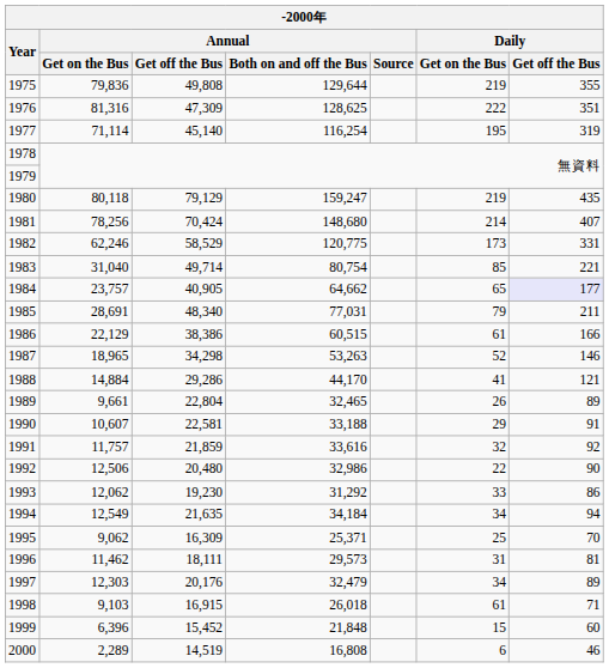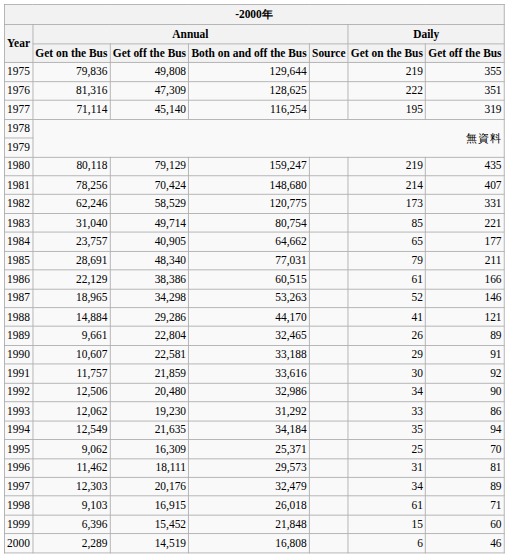 <table class="wikitable mw-collapsible mw-collapsed" style="text-align: right; font-size:85%">
 <tr>
 <th colspan="7">-2000年</th>
 </tr>
 <tr>
 <th rowspan="2">Year</th>
 <th colspan="4">Annual</th>
 <th colspan="2">Daily</th>
 </tr>
 <tr>
 <th>Get on the Bus</th>
 <th>Get off the Bus</th>
 <th>Both on and off the Bus</th>
 <th width="1em">Source</th>
 <th>Get on the Bus</th>
 <th>Get off the Bus</th>
 </tr>
 <tr>
 <td>1975</td>
 <td>79,836</td>
 <td>49,808</td>
 <td>129,644</td>
 <td></td>
 <td>219</td>
 <td>355</td>
 </tr>
 <tr>
 <td>1976</td>
 <td>81,316</td>
 <td>47,309</td>
 <td>128,625</td>
 <td></td>
 <td>222</td>
 <td>351</td>
 </tr>
 <tr>
 <td>1977</td>
 <td>71,114</td>
 <td>45,140</td>
 <td>116,254</td>
 <td></td>
 <td>195</td>
 <td>319</td>
 </tr>
 <tr>
 <td>1978</td>
 <td colspan="6" rowspan="2">無資料</td>
 </tr>
 <tr>
 <td>1979</td>
 </tr>
 <tr>
 <td>1980</td>
 <td>80,118</td>
 <td>79,129</td>
 <td>159,247</td>
 <td></td>
 <td>219</td>
 <td>435</td>
 </tr>
 <tr>
 <td>1981</td>
 <td>78,256</td>
 <td>70,424</td>
 <td>148,680</td>
 <td></td>
 <td>214</td>
 <td>407</td>
 </tr>
 <tr>
 <td>1982</td>
 <td>62,246</td>
 <td>58,529</td>
 <td>120,775</td>
 <td></td>
 <td>173</td>
 <td>331</td>
 </tr>
 <tr>
 <td>1983</td>
 <td>31,040</td>
 <td>49,714</td>
 <td>80,754</td>
 <td></td>
 <td>85</td>
 <td>221</td>
 </tr>
 <tr>
 <td>1984</td>
 <td>23,757</td>
 <td>40,905</td>
 <td>64,662</td>
 <td></td>
 <td>65</td>
-<td style="background: lavender;">177</td>
+<td>177</td>
 </tr>
 <tr>
 <td>1985</td>
 <td>28,691</td>
 <td>48,340</td>
 <td>77,031</td>
 <td></td>
 <td>79</td>
 <td>211</td>
 </tr>
 <tr>
 <td>1986</td>
 <td>22,129</td>
 <td>38,386</td>
 <td>60,515</td>
 <td></td>
 <td>61</td>
 <td>166</td>
 </tr>
 <tr>
 <td>1987</td>
 <td>18,965</td>
 <td>34,298</td>
 <td>53,263</td>
 <td></td>
 <td>52</td>
 <td>146</td>
 </tr>
 <tr>
 <td>1988</td>
 <td>14,884</td>
 <td>29,286</td>
 <td>44,170</td>
 <td></td>
 <td>41</td>
 <td>121</td>
 </tr>
 <tr>
 <td>1989</td>
 <td>9,661</td>
 <td>22,804</td>
 <td>32,465</td>
 <td></td>
 <td>26</td>
 <td>89</td>
 </tr>
 <tr>
 <td>1990</td>
 <td>10,607</td>
 <td>22,581</td>
 <td>33,188</td>
 <td></td>
 <td>29</td>
 <td>91</td>
 </tr>
 <tr>
 <td>1991</td>
 <td>11,757</td>
 <td>21,859</td>
 <td>33,616</td>
 <td></td>
-<td>32</td>
+<td>30</td>
 <td>92</td>
 </tr>
 <tr>
 <td>1992</td>
 <td>12,506</td>
 <td>20,480</td>
 <td>32,986</td>
 <td></td>
-<td>22</td>
+<td>34</td>
 <td>90</td>
 </tr>
 <tr>
 <td>1993</td>
 <td>12,062</td>
 <td>19,230</td>
 <td>31,292</td>
 <td></td>
 <td>33</td>
 <td>86</td>
 </tr>
 <tr>
 <td>1994</td>
 <td>12,549</td>
 <td>21,635</td>
 <td>34,184</td>
 <td></td>
-<td>34</td>
+<td>35</td>
 <td>94</td>
 </tr>
 <tr>
 <td>1995</td>
 <td>9,062</td>
 <td>16,309</td>
 <td>25,371</td>
 <td></td>
 <td>25</td>
 <td>70</td>
 </tr>
 <tr>
 <td>1996</td>
 <td>11,462</td>
 <td>18,111</td>
 <td>29,573</td>
 <td></td>
 <td>31</td>
 <td>81</td>
 </tr>
 <tr>
 <td>1997</td>
 <td>12,303</td>
 <td>20,176</td>
 <td>32,479</td>
 <td></td>
 <td>34</td>
 <td>89</td>
 </tr>
 <tr>
 <td>1998</td>
 <td>9,103</td>
 <td>16,915</td>
 <td>26,018</td>
 <td></td>
 <td>61</td>
 <td>71</td>
 </tr>
 <tr>
 <td>1999</td>
 <td>6,396</td>
 <td>15,452</td>
 <td>21,848</td>
 <td></td>
 <td>15</td>
 <td>60</td>
 </tr>
 <tr>
 <td>2000</td>
 <td>2,289</td>
 <td>14,519</td>
 <td>16,808</td>
 <td></td>
 <td>6</td>
 <td>46</td>
 </tr>
 </table>
